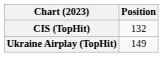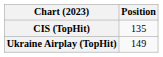 <table class="wikitable plainrowheaders" style="text-align:center">
 <tr>
 <th scope="col">Chart (2023)</th>
 <th scope="col">Position</th>
 </tr>
 <tr>
 <th scope="row">CIS (TopHit)</th>
-<td>132</td>
+<td>135</td>
 </tr>
 <tr>
 <th scope="row">Ukraine Airplay (TopHit)</th>
 <td>149</td>
 </tr>
 </table>
